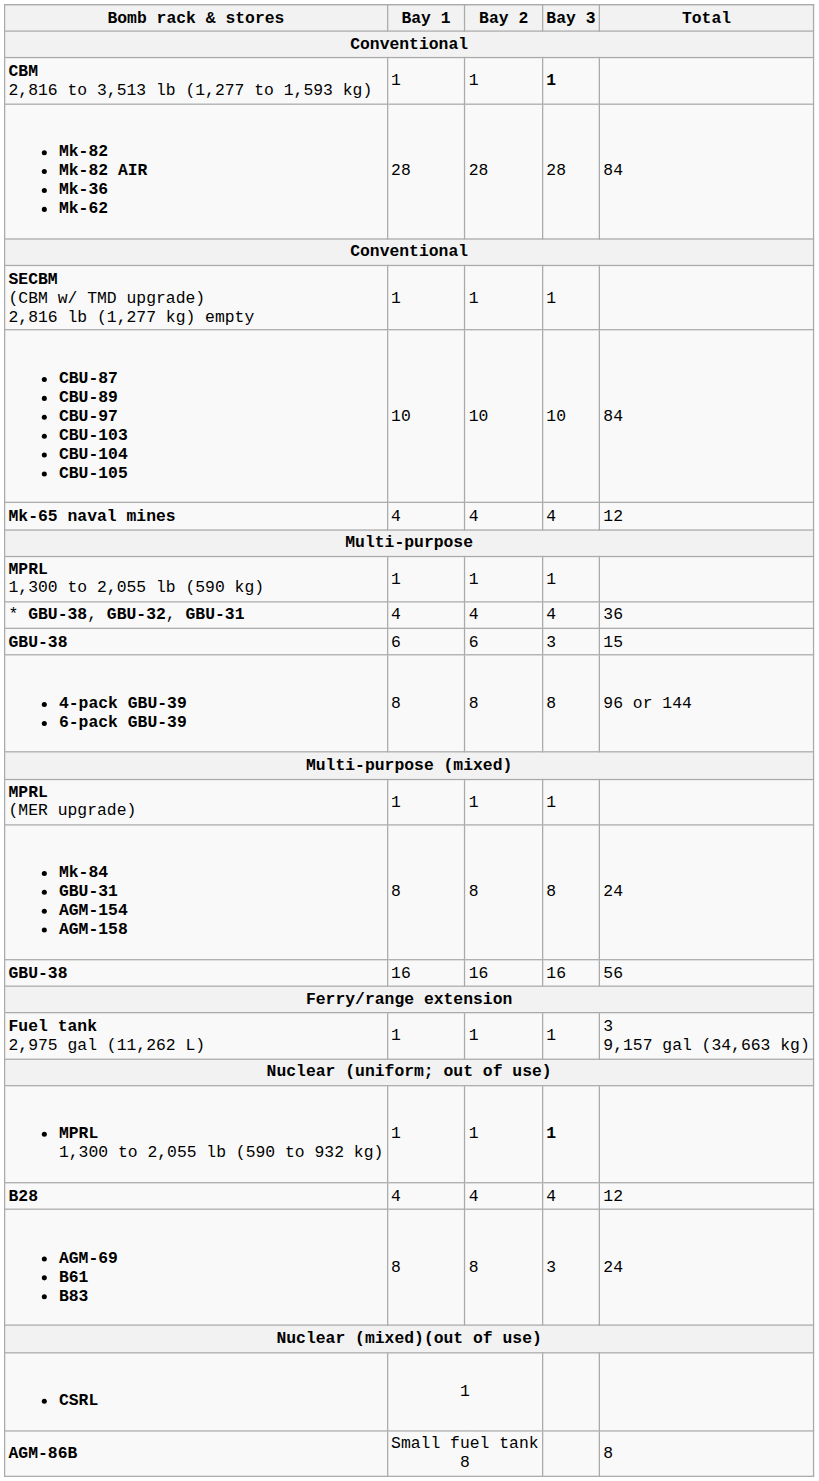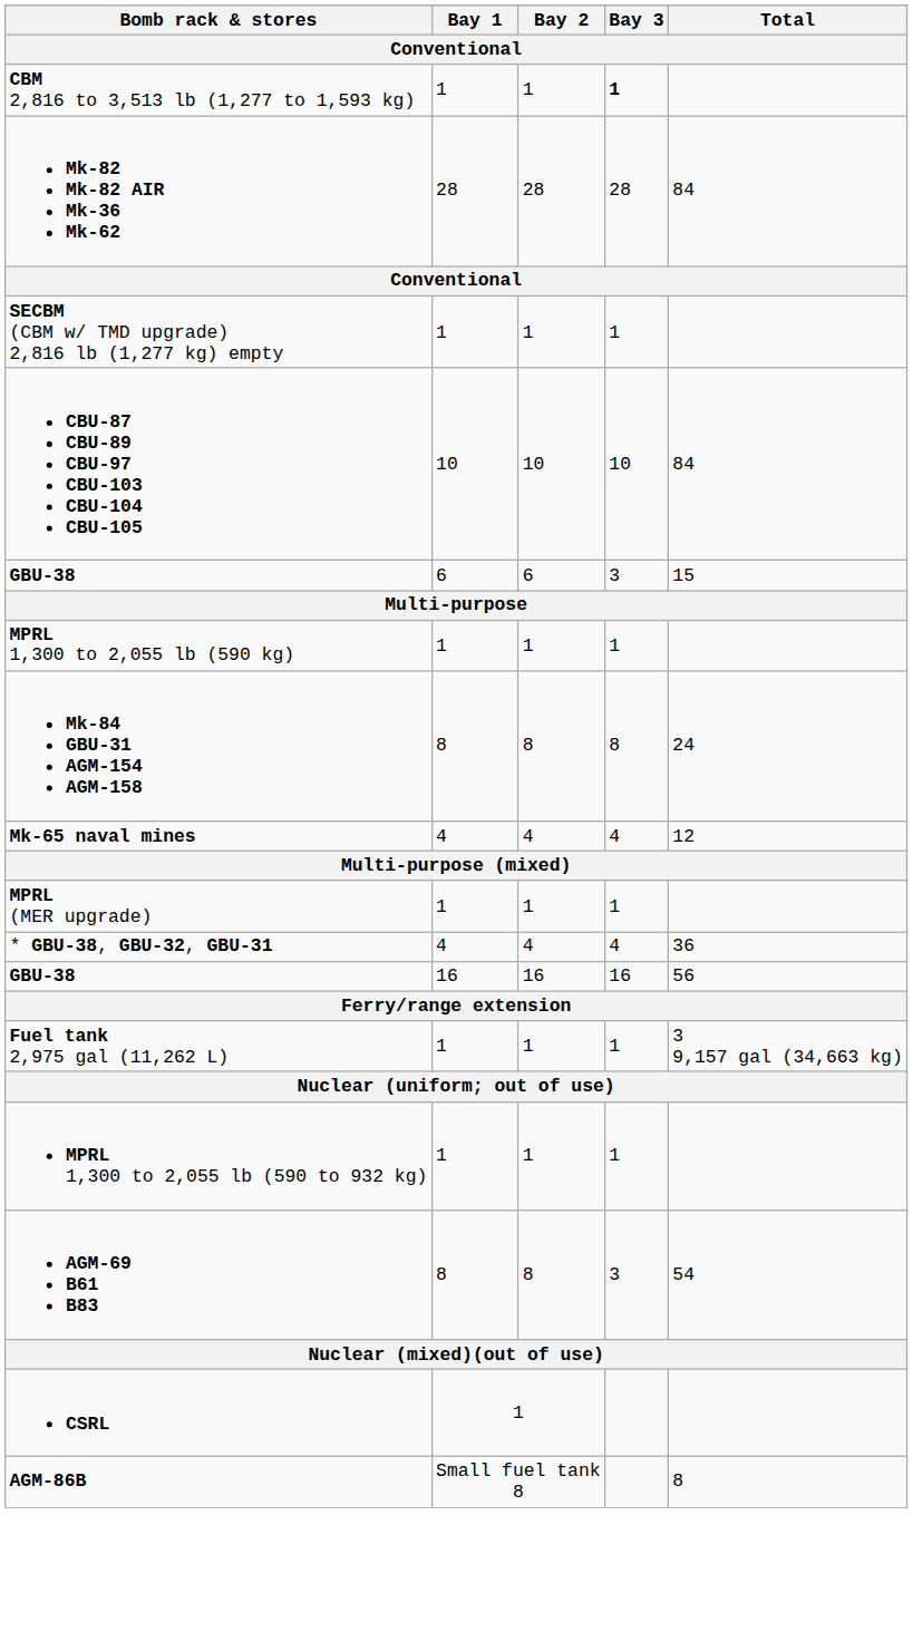 <table class="wikitable">
 <tr>
 </tr>
 <tr>
 <th>Bomb rack & stores</th>
 <th>Bay 1</th>
 <th>Bay 2</th>
 <th>Bay 3</th>
 <th>Total</th>
 </tr>
 <tr>
 <th colspan=5>Conventional</th>
 </tr>
 <tr>
 <td><strong>CBM</strong><br>2,816 to 3,513 lb (1,277 to 1,593 kg)</td>
 <td>1</td>
 <td>1</td>
 <td><strong>1</strong></td>
 <td></td>
 </tr>
 <tr>
 <td><br><ul><li><strong>Mk-82</strong></li><li><strong>Mk-82 AIR</strong></li><li><strong>Mk-36</strong></li><li><strong>Mk-62</strong></li></ul></td>
 <td>28</td>
 <td>28</td>
 <td>28</td>
 <td>84</td>
 </tr>
 <tr>
 <th colspan=5>Conventional</th>
 </tr>
 <tr>
 <td><strong>SECBM</strong><br>(CBM w/ TMD upgrade)<br>2,816 lb (1,277 kg) empty</td>
 <td>1</td>
 <td>1</td>
 <td>1</td>
 </tr>
 <tr>
 <td><br><ul><li><strong>CBU-87</strong></li><li><strong>CBU-89</strong></li><li><strong>CBU-97</strong></li><li><strong>CBU-103</strong></li><li><strong>CBU-104</strong></li><li><strong>CBU-105</strong></li></ul></td>
 <td>10</td>
 <td>10</td>
 <td>10</td>
 <td>84</td>
 </tr>
 <tr>
-<td><strong>Mk-65 naval mines</strong></td>
-<td>4</td>
-<td>4</td>
-<td>4</td>
-<td>12</td>
+<td><strong>GBU-38</strong></td>
+<td>6</td>
+<td>6</td>
+<td>3</td>
+<td>15</td>
 </tr>
 <tr>
 <th colspan=5>Multi-purpose</th>
 </tr>
 <tr>
 <td><strong>MPRL</strong><br>1,300 to 2,055 lb (590 kg)</td>
 <td>1</td>
 <td>1</td>
 <td>1</td>
 <td></td>
 </tr>
 <tr>
-<td>* <strong>GBU-38</strong>, <strong>GBU-32</strong>, <strong>GBU-31</strong></td>
+<td><br><ul><li><strong>Mk-84</strong></li><li><strong>GBU-31</strong></li><li><strong>AGM-154</strong></li><li><strong>AGM-158</strong></li></ul></td>
+<td>8</td>
+<td>8</td>
+<td>8</td>
+<td>24</td>
+</tr>
+<tr>
+<td><strong>Mk-65 naval mines</strong></td>
 <td>4</td>
 <td>4</td>
 <td>4</td>
-<td>36</td>
-</tr>
-<tr>
-<td><strong>GBU-38</strong></td>
-<td>6</td>
-<td>6</td>
-<td>3</td>
-<td>15</td>
-</tr>
-<tr>
-<td><br><ul><li><strong>4-pack GBU-39</strong></li><li><strong>6-pack GBU-39</strong></li></ul></td>
-<td>8</td>
-<td>8</td>
-<td>8</td>
-<td>96 or 144</td>
+<td>12</td>
 </tr>
 <tr>
 <th colspan=5>Multi-purpose (mixed)</th>
 </tr>
 <tr>
 <td><strong>MPRL</strong><br>(MER upgrade)</td>
 <td>1</td>
 <td>1</td>
 <td>1</td>
 <td></td>
 </tr>
 <tr>
-<td><br><ul><li><strong>Mk-84</strong></li><li><strong>GBU-31</strong></li><li><strong>AGM-154</strong></li><li><strong>AGM-158</strong></li></ul></td>
-<td>8</td>
-<td>8</td>
-<td>8</td>
-<td>24</td>
+<td>* <strong>GBU-38</strong>, <strong>GBU-32</strong>, <strong>GBU-31</strong></td>
+<td>4</td>
+<td>4</td>
+<td>4</td>
+<td>36</td>
 </tr>
 <tr>
 <td><strong>GBU-38</strong></td>
 <td>16</td>
 <td>16</td>
 <td>16</td>
 <td>56</td>
 </tr>
 <tr>
 <th colspan=5>Ferry/range extension</th>
 </tr>
 <tr>
 <td><strong>Fuel tank</strong><br>2,975 gal (11,262 L)</td>
 <td>1</td>
 <td>1</td>
 <td>1</td>
 <td>3<br>9,157 gal (34,663 kg)</td>
 </tr>
 <tr>
 <th colspan=5>Nuclear (uniform; out of use)</th>
 </tr>
 <tr>
 <td><br><ul><li><strong>MPRL</strong><br>1,300 to 2,055 lb (590 to 932 kg)</li></ul></td>
 <td>1</td>
 <td>1</td>
-<td><strong>1</strong></td>
-</tr>
-<tr>
-<td><strong>B28</strong></td>
-<td>4</td>
-<td>4</td>
-<td>4</td>
-<td>12</td>
+<td>1</td>
 </tr>
 <tr>
 <td><br><ul><li><strong>AGM-69</strong></li><li><strong>B61</strong></li><li><strong>B83</strong></li></ul></td>
 <td>8</td>
 <td>8</td>
 <td>3</td>
-<td>24</td>
+<td>54</td>
 </tr>
 <tr>
 <th colspan=5>Nuclear (mixed)(out of use)</th>
 </tr>
 <tr>
 <td><br><ul><li><strong>CSRL</strong></li></ul></td>
 <td style="text-align:center;" colspan="2">1</td>
 <td></td>
 <td></td>
 </tr>
 <tr>
 <td><strong>AGM-86B</strong></td>
 <td style="text-align:center;" colspan="2">Small fuel tank<br>8</td>
 <td></td>
 <td>8</td>
 </tr>
 </table>
